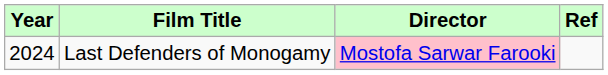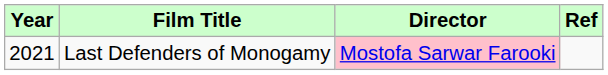 <table class="wikitable sortable">
 <tr>
 <th style="background:#cfc; text-align:center;">Year</th>
 <th style="background:#cfc; text-align:center;">Film Title</th>
 <th style="background:#cfc; text-align:center;">Director</th>
 <th style="background:#cfc; text-align:center;">Ref</th>
 </tr>
 <tr>
-<td>2024</td>
+<td>2021</td>
 <td>Last Defenders of Monogamy</td>
 <td style="background: pink;"><a href='#'>Mostofa Sarwar Farooki</a></td>
 <td></td>
 </tr>
 </table>
